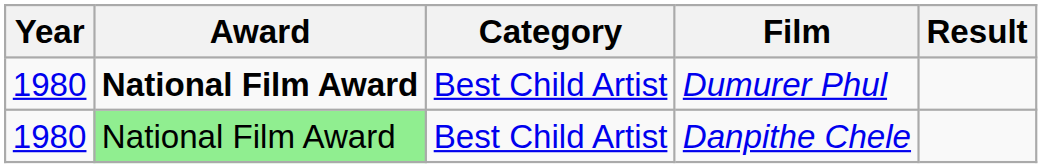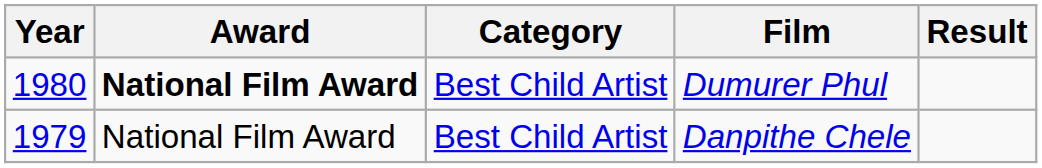 <table class="wikitable" style="font-size: 95%;">
 <tr>
 <th>Year</th>
 <th>Award</th>
 <th>Category</th>
 <th>Film</th>
 <th>Result</th>
 </tr>
 <tr>
 <td><a href='#'>1980</a></td>
 <td><strong>National Film Award</strong></td>
 <td><a href='#'>Best Child Artist</a></td>
 <td><em><a href='#'>Dumurer Phul</a></em></td>
 <td></td>
 </tr>
 <tr>
-<td><a href='#'>1980</a></td>
-<td style="background: lightgreen;">National Film Award</td>
+<td><a href='#'>1979</a></td>
+<td>National Film Award</td>
 <td><a href='#'>Best Child Artist</a></td>
 <td><em><a href='#'>Danpithe Chele</a></em></td>
 <td></td>
 </tr>
 </table>
